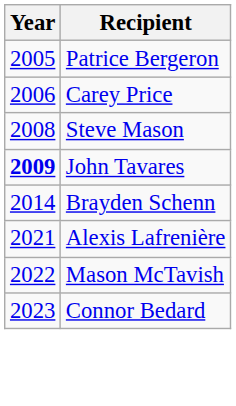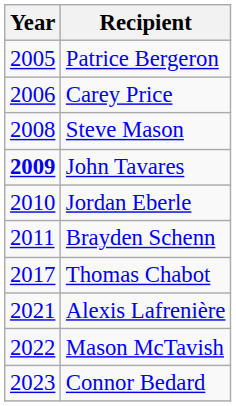 <table class="wikitable">
 <tr>
 <th>Year</th>
 <th>Recipient</th>
 </tr>
 <tr>
 <td><a href='#'>2005</a></td>
 <td><a href='#'>Patrice Bergeron</a></td>
 </tr>
 <tr>
 <td><a href='#'>2006</a></td>
 <td><a href='#'>Carey Price</a></td>
 </tr>
 <tr>
 <td><a href='#'>2008</a></td>
 <td><a href='#'>Steve Mason</a></td>
 </tr>
 <tr>
 <td><strong><a href='#'>2009</a></strong></td>
 <td><a href='#'>John Tavares</a></td>
 </tr>
 <tr>
-<td><a href='#'>2014</a></td>
+<td><a href='#'>2010</a></td>
+<td><a href='#'>Jordan Eberle</a></td>
+</tr>
+<tr>
+<td><a href='#'>2011</a></td>
 <td><a href='#'>Brayden Schenn</a></td>
+</tr>
+<tr>
+<td><a href='#'>2017</a></td>
+<td><a href='#'>Thomas Chabot</a></td>
 </tr>
 <tr>
 <td><a href='#'>2021</a></td>
 <td><a href='#'>Alexis Lafrenière</a></td>
 </tr>
 <tr>
 <td><a href='#'>2022</a></td>
 <td><a href='#'>Mason McTavish</a></td>
 </tr>
 <tr>
 <td><a href='#'>2023</a></td>
 <td><a href='#'>Connor Bedard</a></td>
 </tr>
 </table>
